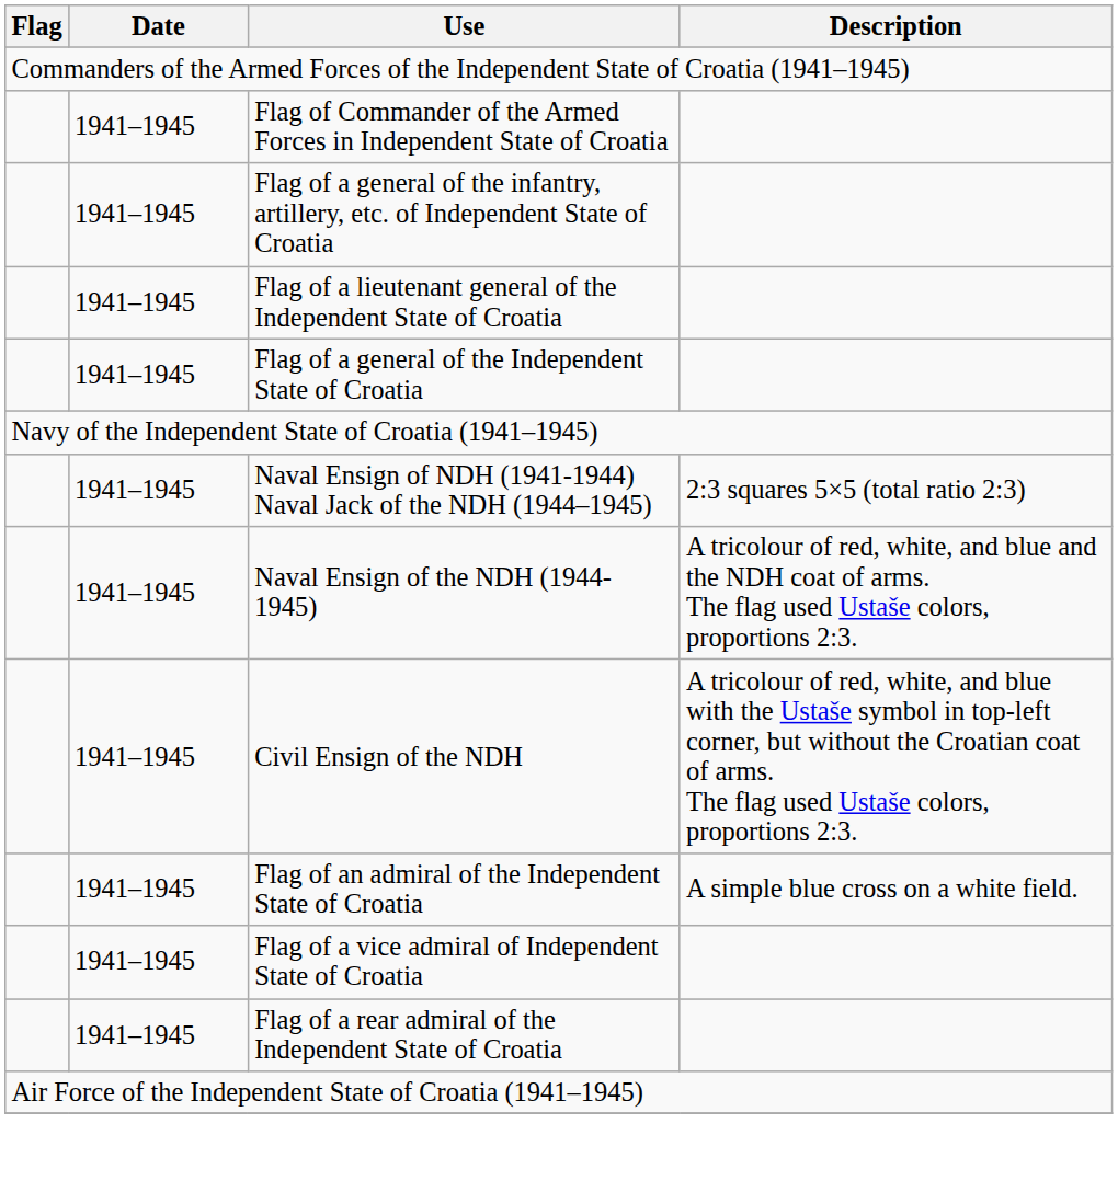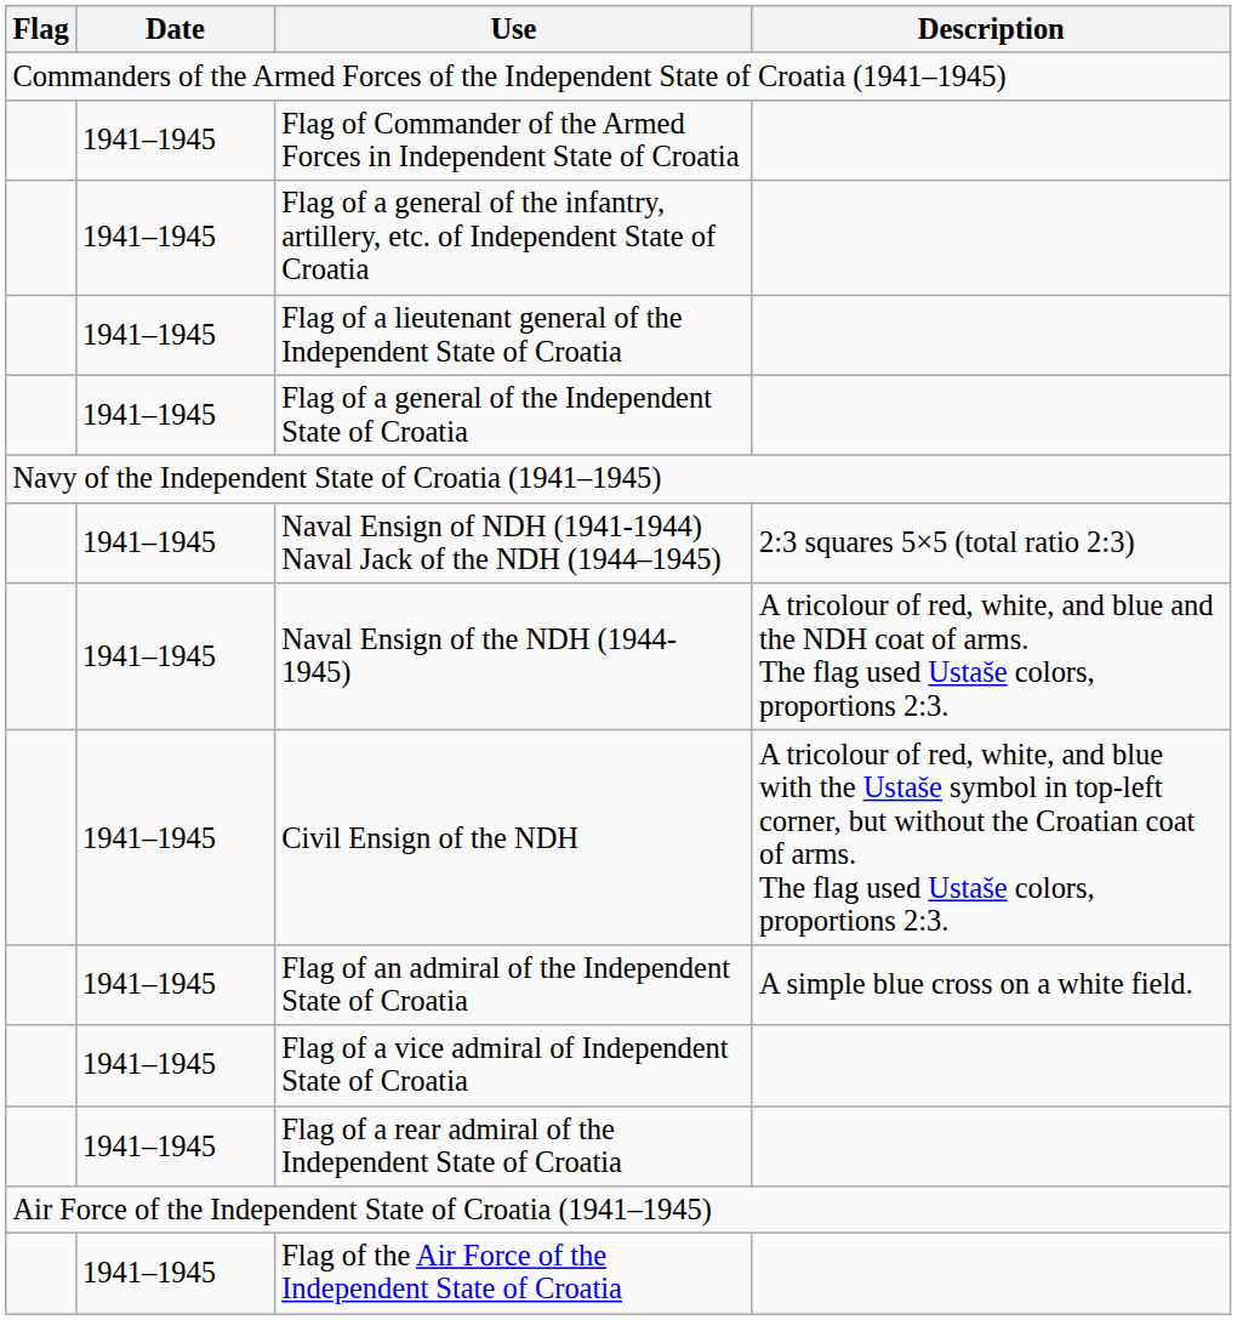 <table class="wikitable">
 <tr>
 <th>Flag</th>
 <th style="width:100px;">Date</th>
 <th style="width:250px;">Use</th>
 <th style="width:250px;">Description</th>
 </tr>
 <tr>
 <td colspan="4" class="center">Commanders of the Armed Forces of the Independent State of Croatia (1941–1945)</td>
 </tr>
 <tr>
 <td></td>
 <td>1941–1945</td>
 <td>Flag of Commander of the Armed Forces in Independent State of Croatia</td>
 <td></td>
 </tr>
 <tr>
 <td></td>
 <td>1941–1945</td>
 <td>Flag of a general of the infantry, artillery, etc. of Independent State of Croatia</td>
 <td></td>
 </tr>
 <tr>
 <td></td>
 <td>1941–1945</td>
 <td>Flag of a lieutenant general of the Independent State of Croatia</td>
 <td></td>
 </tr>
 <tr>
 <td></td>
 <td>1941–1945</td>
 <td>Flag of a general of the Independent State of Croatia</td>
 <td></td>
 </tr>
 <tr>
 <td colspan="4" class="center">Navy of the Independent State of Croatia (1941–1945)</td>
 </tr>
 <tr>
 <td></td>
 <td>1941–1945</td>
 <td>Naval Ensign of NDH (1941-1944)<br>Naval Jack of the NDH (1944–1945)</td>
 <td>2:3 squares 5×5 (total ratio 2:3)</td>
 </tr>
 <tr>
 <td></td>
 <td>1941–1945</td>
 <td>Naval Ensign of the NDH (1944-1945)</td>
 <td>A tricolour of red, white, and blue and the NDH coat of arms.<br>The flag used <a href='#'>Ustaše</a> colors, proportions 2:3.</td>
 </tr>
 <tr>
 <td></td>
 <td>1941–1945</td>
 <td>Civil Ensign of the NDH</td>
 <td>A tricolour of red, white, and blue with the <a href='#'>Ustaše</a> symbol in top-left corner, but without the Croatian coat of arms.<br>The flag used <a href='#'>Ustaše</a> colors, proportions 2:3.</td>
 </tr>
 <tr>
 <td></td>
 <td>1941–1945</td>
 <td>Flag of an admiral of the Independent State of Croatia</td>
 <td>A simple blue cross on a white field.</td>
 </tr>
 <tr>
 <td></td>
 <td>1941–1945</td>
 <td>Flag of a vice admiral of Independent State of Croatia</td>
 <td></td>
 </tr>
 <tr>
 <td></td>
 <td>1941–1945</td>
 <td>Flag of a rear admiral of the Independent State of Croatia</td>
 <td></td>
 </tr>
 <tr>
 <td colspan="4" class="center">Air Force of the Independent State of Croatia (1941–1945)</td>
 </tr>
 <tr>
+<td></td>
+<td>1941–1945</td>
+<td>Flag of the <a href='#'>Air Force of the Independent State of Croatia</a></td>
+<td></td>
+</tr>
+<tr>
 </tr>
 </table>
